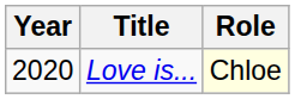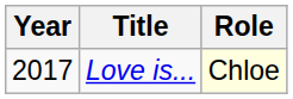 <table class="wikitable">
 <tr>
 <th>Year</th>
 <th>Title</th>
 <th>Role</th>
 </tr>
 <tr>
-<td>2020</td>
+<td>2017</td>
 <td><em><a href='#'>Love is...</a></em></td>
 <td style="background: lightyellow;">Chloe</td>
 </tr>
 </table>
